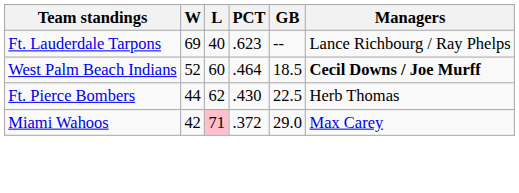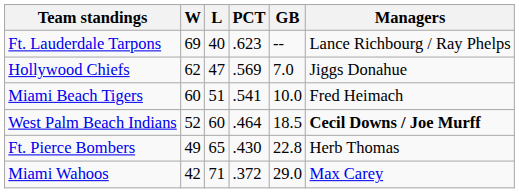 <table class="wikitable">
 <tr>
 <th>Team standings</th>
 <th>W</th>
 <th>L</th>
 <th>PCT</th>
 <th>GB</th>
 <th>Managers</th>
 </tr>
 <tr>
 <td><a href='#'>Ft. Lauderdale Tarpons</a></td>
 <td>69</td>
 <td>40</td>
 <td>.623</td>
 <td>--</td>
 <td>Lance Richbourg / Ray Phelps</td>
 </tr>
 <tr>
+<td><a href='#'>Hollywood Chiefs</a></td>
+<td>62</td>
+<td>47</td>
+<td>.569</td>
+<td>7.0</td>
+<td>Jiggs Donahue</td>
+</tr>
+<tr>
+<td><a href='#'>Miami Beach Tigers</a></td>
+<td>60</td>
+<td>51</td>
+<td>.541</td>
+<td>10.0</td>
+<td>Fred Heimach</td>
+</tr>
+<tr>
 <td><a href='#'>West Palm Beach Indians</a></td>
 <td>52</td>
 <td>60</td>
 <td>.464</td>
 <td>18.5</td>
 <td><strong>Cecil Downs / Joe Murff</strong></td>
 </tr>
 <tr>
 <td><a href='#'>Ft. Pierce Bombers</a></td>
-<td>44</td>
-<td>62</td>
+<td>49</td>
+<td>65</td>
 <td>.430</td>
-<td>22.5</td>
+<td>22.8</td>
 <td>Herb Thomas</td>
 </tr>
 <tr>
 <td><a href='#'>Miami Wahoos</a></td>
 <td>42</td>
-<td style="background: pink;">71</td>
+<td>71</td>
 <td>.372</td>
 <td>29.0</td>
 <td><a href='#'>Max Carey</a></td>
 </tr>
 </table>
